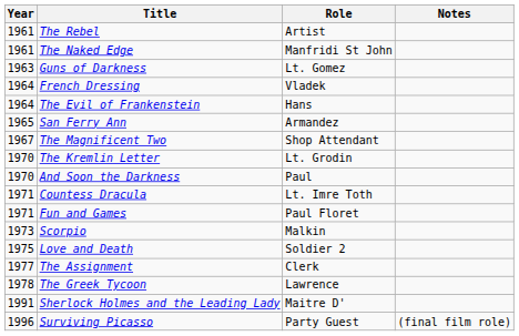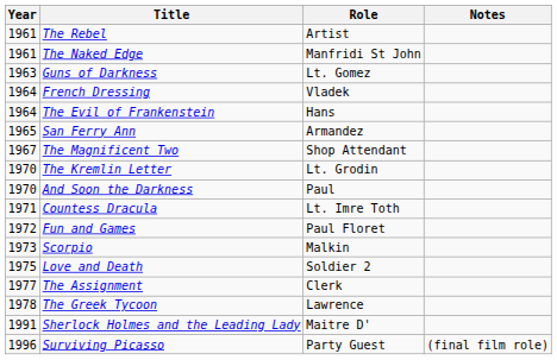 <table class="wikitable">
 <tr>
 <th>Year</th>
 <th>Title</th>
 <th>Role</th>
 <th>Notes</th>
 </tr>
 <tr>
 <td>1961</td>
 <td><em><a href='#'>The Rebel</a></em></td>
 <td>Artist</td>
 <td></td>
 </tr>
 <tr>
 <td>1961</td>
 <td><em><a href='#'>The Naked Edge</a></em></td>
 <td>Manfridi St John</td>
 <td></td>
 </tr>
 <tr>
 <td>1963</td>
 <td><em><a href='#'>Guns of Darkness</a></em></td>
 <td>Lt. Gomez</td>
 <td></td>
 </tr>
 <tr>
 <td>1964</td>
 <td><em><a href='#'>French Dressing</a></em></td>
 <td>Vladek</td>
 <td></td>
 </tr>
 <tr>
 <td>1964</td>
 <td><em><a href='#'>The Evil of Frankenstein</a></em></td>
 <td>Hans</td>
 <td></td>
 </tr>
 <tr>
 <td>1965</td>
 <td><em><a href='#'>San Ferry Ann</a></em></td>
 <td>Armandez</td>
 <td></td>
 </tr>
 <tr>
 <td>1967</td>
 <td><em><a href='#'>The Magnificent Two</a></em></td>
 <td>Shop Attendant</td>
 <td></td>
 </tr>
 <tr>
 <td>1970</td>
 <td><em><a href='#'>The Kremlin Letter</a></em></td>
 <td>Lt. Grodin</td>
 <td></td>
 </tr>
 <tr>
 <td>1970</td>
 <td><em><a href='#'>And Soon the Darkness</a></em></td>
 <td>Paul</td>
 <td></td>
 </tr>
 <tr>
 <td>1971</td>
 <td><em><a href='#'>Countess Dracula</a></em></td>
 <td>Lt. Imre Toth</td>
 <td></td>
 </tr>
 <tr>
-<td>1971</td>
+<td>1972</td>
 <td><em><a href='#'>Fun and Games</a></em></td>
 <td>Paul Floret</td>
 <td></td>
 </tr>
 <tr>
 <td>1973</td>
 <td><em><a href='#'>Scorpio</a></em></td>
 <td>Malkin</td>
 <td></td>
 </tr>
 <tr>
 <td>1975</td>
 <td><em><a href='#'>Love and Death</a></em></td>
 <td>Soldier 2</td>
 <td></td>
 </tr>
 <tr>
 <td>1977</td>
 <td><em><a href='#'>The Assignment</a></em></td>
 <td>Clerk</td>
 <td></td>
 </tr>
 <tr>
 <td>1978</td>
 <td><em><a href='#'>The Greek Tycoon</a></em></td>
 <td>Lawrence</td>
 <td></td>
 </tr>
 <tr>
 <td>1991</td>
 <td><em><a href='#'>Sherlock Holmes and the Leading Lady</a></em></td>
 <td>Maitre D'</td>
 <td></td>
 </tr>
 <tr>
 <td>1996</td>
 <td><em><a href='#'>Surviving Picasso</a></em></td>
 <td>Party Guest</td>
 <td>(final film role)</td>
 </tr>
 </table>
